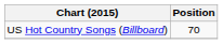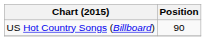 <table class="wikitable sortable">
 <tr>
 <th scope="col">Chart (2015)</th>
 <th scope="col">Position</th>
 </tr>
 <tr>
 <td>US <a href='#'>Hot Country Songs</a> (<em><a href='#'>Billboard</a></em>)</td>
-<td align="center">70</td>
+<td align="center">90</td>
 </tr>
 <tr>
 </tr>
 </table>
